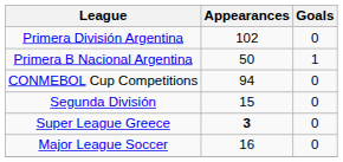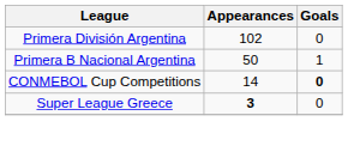 <table class="wikitable" style="text-align: center">
 <tr>
 <th>League</th>
 <th>Appearances</th>
 <th>Goals</th>
 </tr>
 <tr>
 <td><a href='#'>Primera División Argentina</a></td>
 <td>102</td>
 <td>0</td>
 </tr>
 <tr>
 <td><a href='#'>Primera B Nacional Argentina</a></td>
 <td>50</td>
 <td>1</td>
 </tr>
 <tr>
 <td><a href='#'>CONMEBOL</a> Cup Competitions</td>
-<td>94</td>
-<td>0</td>
-</tr>
-<tr>
-<td><a href='#'>Segunda División</a></td>
-<td>15</td>
-<td>0</td>
+<td>14</td>
+<td><strong>0</strong></td>
 </tr>
 <tr>
 <td><a href='#'>Super League Greece</a></td>
 <td><strong>3</strong></td>
 <td>0</td>
 </tr>
 <tr>
-<td><a href='#'>Major League Soccer</a></td>
-<td>16</td>
-<td>0</td>
-</tr>
-<tr>
 </tr>
 </table>
